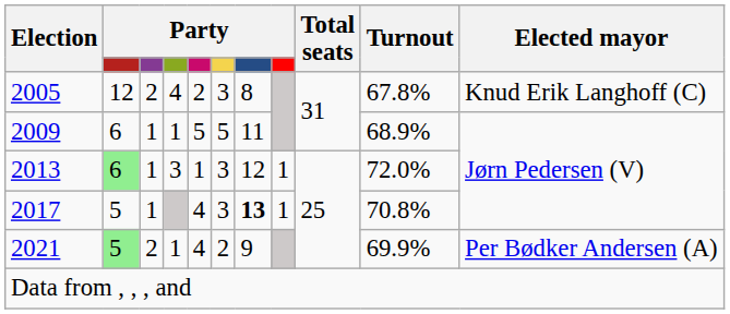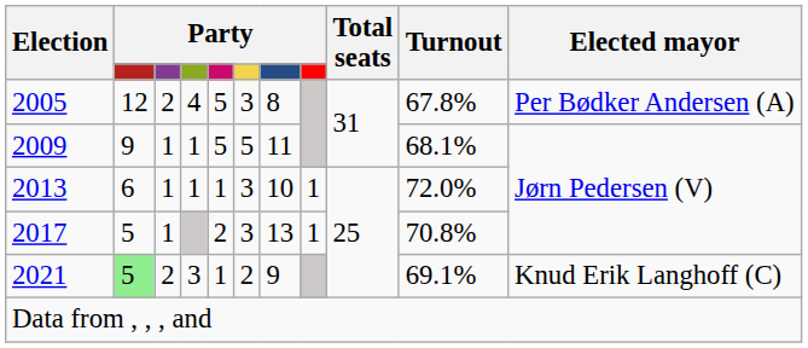 <table class="wikitable">
 <tr>
 <th rowspan="2">Election</th>
 <th colspan="7">Party</th>
 <th rowspan="2">Total<br>seats</th>
 <th rowspan="2">Turnout</th>
 <th rowspan="2">Elected mayor</th>
 </tr>
 <tr>
 <td style="background:#B5211D;"><strong><a href='#'></a></strong></td>
 <td style="background:#843A93;"><strong><a href='#'></a></strong></td>
 <td style="background:#89A920;"><strong><a href='#'></a></strong></td>
 <td style="background:#C9096C;"><strong><a href='#'></a></strong></td>
 <td style="background:#F4D44D;"><strong><a href='#'></a></strong></td>
 <td style="background:#254C85;"><strong><a href='#'></a></strong></td>
 <td style="background:#FF0000;"><strong><a href='#'></a></strong></td>
 </tr>
 <tr>
 <td><a href='#'>2005</a></td>
 <td>12</td>
 <td>2</td>
 <td>4</td>
-<td>2</td>
+<td>5</td>
 <td>3</td>
 <td>8</td>
 <td style="background:#CDC9C9;" rowspan="2"></td>
 <td rowspan="2">31</td>
 <td>67.8%</td>
-<td>Knud Erik Langhoff (C)</td>
+<td><a href='#'>Per Bødker Andersen</a> (A)</td>
 </tr>
 <tr>
 <td><a href='#'>2009</a></td>
-<td>6</td>
+<td>9</td>
 <td>1</td>
 <td>1</td>
 <td>5</td>
 <td>5</td>
 <td>11</td>
-<td>68.9%</td>
+<td>68.1%</td>
 <td rowspan="3"><a href='#'>Jørn Pedersen</a> (V)</td>
 </tr>
 <tr>
 <td><a href='#'>2013</a></td>
-<td style="background: lightgreen;">6</td>
+<td>6</td>
+<td>1</td>
+<td>1</td>
 <td>1</td>
 <td>3</td>
-<td>1</td>
-<td>3</td>
-<td>12</td>
+<td>10</td>
 <td>1</td>
 <td rowspan="3">25</td>
 <td>72.0%</td>
 </tr>
 <tr>
 <td><a href='#'>2017</a></td>
 <td>5</td>
 <td>1</td>
 <td style="background:#CDC9C9;"></td>
-<td>4</td>
+<td>2</td>
 <td>3</td>
-<td><strong>13</strong></td>
+<td>13</td>
 <td>1</td>
 <td>70.8%</td>
 </tr>
 <tr>
 <td><a href='#'>2021</a></td>
 <td style="background: lightgreen;">5</td>
 <td>2</td>
+<td>3</td>
 <td>1</td>
-<td>4</td>
 <td>2</td>
 <td>9</td>
 <td style="background:#CDC9C9;"></td>
-<td>69.9%</td>
-<td><a href='#'>Per Bødker Andersen</a> (A)</td>
+<td>69.1%</td>
+<td>Knud Erik Langhoff (C)</td>
 </tr>
 <tr>
 <td colspan="14">Data from , , ,  and </td>
 </tr>
 </table>
